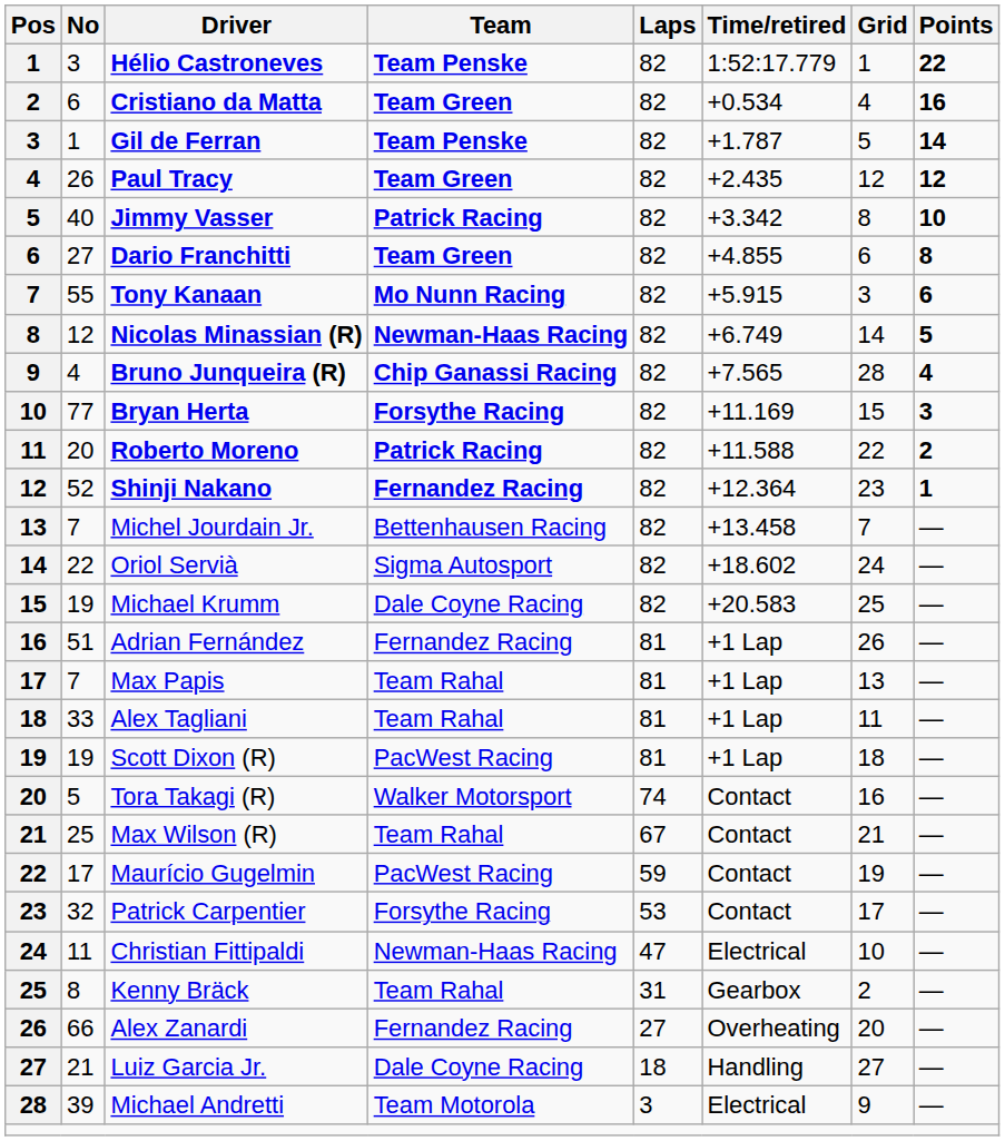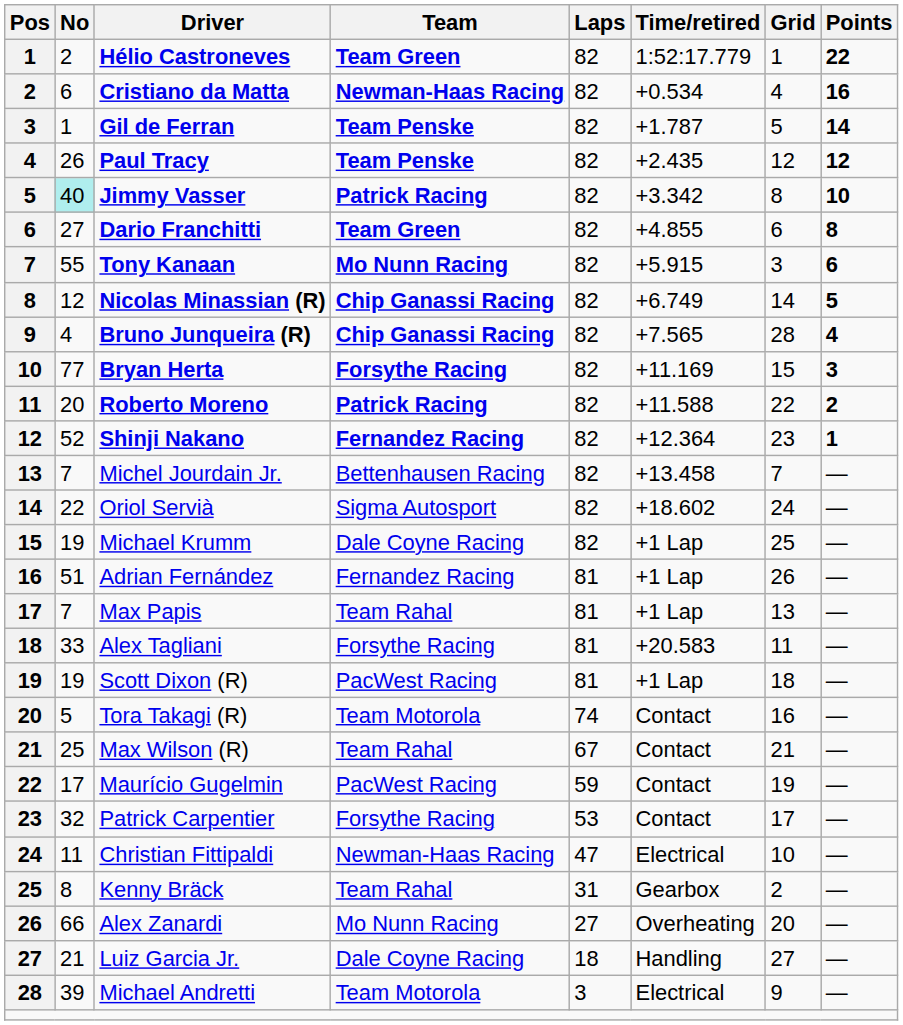 <table class="wikitable" style="font-size:95%;">
 <tr>
 <th>Pos</th>
 <th>No</th>
 <th>Driver</th>
 <th>Team</th>
 <th>Laps</th>
 <th>Time/retired</th>
 <th>Grid</th>
 <th>Points</th>
 </tr>
 <tr>
 <th>1</th>
-<td>3</td>
+<td>2</td>
 <td><strong> <a href='#'>Hélio Castroneves</a></strong></td>
-<td><strong><a href='#'>Team Penske</a></strong></td>
+<td><strong><a href='#'>Team Green</a></strong></td>
 <td>82</td>
 <td>1:52:17.779</td>
 <td>1</td>
 <td><strong>22</strong></td>
 </tr>
 <tr>
 <th>2</th>
 <td>6</td>
 <td><strong> <a href='#'>Cristiano da Matta</a></strong></td>
-<td><strong><a href='#'>Team Green</a></strong></td>
+<td><strong><a href='#'>Newman-Haas Racing</a></strong></td>
 <td>82</td>
 <td>+0.534</td>
 <td>4</td>
 <td><strong>16</strong></td>
 </tr>
 <tr>
 <th>3</th>
 <td>1</td>
 <td><strong> <a href='#'>Gil de Ferran</a></strong></td>
 <td><strong><a href='#'>Team Penske</a></strong></td>
 <td>82</td>
 <td>+1.787</td>
 <td>5</td>
 <td><strong>14</strong></td>
 </tr>
 <tr>
 <th>4</th>
 <td>26</td>
 <td><strong> <a href='#'>Paul Tracy</a></strong></td>
-<td><strong><a href='#'>Team Green</a></strong></td>
+<td><strong><a href='#'>Team Penske</a></strong></td>
 <td>82</td>
 <td>+2.435</td>
 <td>12</td>
 <td><strong>12</strong></td>
 </tr>
 <tr>
 <th>5</th>
-<td>40</td>
+<td style="background: paleturquoise;">40</td>
 <td><strong> <a href='#'>Jimmy Vasser</a></strong></td>
 <td><strong><a href='#'>Patrick Racing</a></strong></td>
 <td>82</td>
 <td>+3.342</td>
 <td>8</td>
 <td><strong>10</strong></td>
 </tr>
 <tr>
 <th>6</th>
 <td>27</td>
 <td><strong> <a href='#'>Dario Franchitti</a></strong></td>
 <td><strong><a href='#'>Team Green</a></strong></td>
 <td>82</td>
 <td>+4.855</td>
 <td>6</td>
 <td><strong>8</strong></td>
 </tr>
 <tr>
 <th>7</th>
 <td>55</td>
 <td><strong> <a href='#'>Tony Kanaan</a></strong></td>
 <td><strong><a href='#'>Mo Nunn Racing</a></strong></td>
 <td>82</td>
 <td>+5.915</td>
 <td>3</td>
 <td><strong>6</strong></td>
 </tr>
 <tr>
 <th>8</th>
 <td>12</td>
 <td><strong> <a href='#'>Nicolas Minassian</a> (R)</strong></td>
-<td><strong><a href='#'>Newman-Haas Racing</a></strong></td>
+<td><strong><a href='#'>Chip Ganassi Racing</a></strong></td>
 <td>82</td>
 <td>+6.749</td>
 <td>14</td>
 <td><strong>5</strong></td>
 </tr>
 <tr>
 <th>9</th>
 <td>4</td>
 <td><strong> <a href='#'>Bruno Junqueira</a> (R)</strong></td>
 <td><strong><a href='#'>Chip Ganassi Racing</a></strong></td>
 <td>82</td>
 <td>+7.565</td>
 <td>28</td>
 <td><strong>4</strong></td>
 </tr>
 <tr>
 <th>10</th>
 <td>77</td>
 <td><strong> <a href='#'>Bryan Herta</a></strong></td>
 <td><strong><a href='#'>Forsythe Racing</a></strong></td>
 <td>82</td>
 <td>+11.169</td>
 <td>15</td>
 <td><strong>3</strong></td>
 </tr>
 <tr>
 <th>11</th>
 <td>20</td>
 <td><strong> <a href='#'>Roberto Moreno</a></strong></td>
 <td><strong><a href='#'>Patrick Racing</a></strong></td>
 <td>82</td>
 <td>+11.588</td>
 <td>22</td>
 <td><strong>2</strong></td>
 </tr>
 <tr>
 <th>12</th>
 <td>52</td>
 <td><strong> <a href='#'>Shinji Nakano</a></strong></td>
 <td><strong><a href='#'>Fernandez Racing</a></strong></td>
 <td>82</td>
 <td>+12.364</td>
 <td>23</td>
 <td><strong>1</strong></td>
 </tr>
 <tr>
 <th>13</th>
 <td>7</td>
 <td> <a href='#'>Michel Jourdain Jr.</a></td>
 <td><a href='#'>Bettenhausen Racing</a></td>
 <td>82</td>
 <td>+13.458</td>
 <td>7</td>
 <td>—</td>
 </tr>
 <tr>
 <th>14</th>
 <td>22</td>
 <td> <a href='#'>Oriol Servià</a></td>
 <td><a href='#'>Sigma Autosport</a></td>
 <td>82</td>
 <td>+18.602</td>
 <td>24</td>
 <td>—</td>
 </tr>
 <tr>
 <th>15</th>
 <td>19</td>
 <td> <a href='#'>Michael Krumm</a></td>
 <td><a href='#'>Dale Coyne Racing</a></td>
 <td>82</td>
-<td>+20.583</td>
+<td>+1 Lap</td>
 <td>25</td>
 <td>—</td>
 </tr>
 <tr>
 <th>16</th>
 <td>51</td>
 <td> <a href='#'>Adrian Fernández</a></td>
 <td><a href='#'>Fernandez Racing</a></td>
 <td>81</td>
 <td>+1 Lap</td>
 <td>26</td>
 <td>—</td>
 </tr>
 <tr>
 <th>17</th>
 <td>7</td>
 <td> <a href='#'>Max Papis</a></td>
 <td><a href='#'>Team Rahal</a></td>
 <td>81</td>
 <td>+1 Lap</td>
 <td>13</td>
 <td>—</td>
 </tr>
 <tr>
 <th>18</th>
 <td>33</td>
 <td> <a href='#'>Alex Tagliani</a></td>
-<td><a href='#'>Team Rahal</a></td>
+<td><a href='#'>Forsythe Racing</a></td>
 <td>81</td>
-<td>+1 Lap</td>
+<td>+20.583</td>
 <td>11</td>
 <td>—</td>
 </tr>
 <tr>
 <th>19</th>
 <td>19</td>
 <td> <a href='#'>Scott Dixon</a> (R)</td>
 <td><a href='#'>PacWest Racing</a></td>
 <td>81</td>
 <td>+1 Lap</td>
 <td>18</td>
 <td>—</td>
 </tr>
 <tr>
 <th>20</th>
 <td>5</td>
 <td> <a href='#'>Tora Takagi</a> (R)</td>
-<td><a href='#'>Walker Motorsport</a></td>
+<td><a href='#'>Team Motorola</a></td>
 <td>74</td>
 <td>Contact</td>
 <td>16</td>
 <td>—</td>
 </tr>
 <tr>
 <th>21</th>
 <td>25</td>
 <td> <a href='#'>Max Wilson</a> (R)</td>
 <td><a href='#'>Team Rahal</a></td>
 <td>67</td>
 <td>Contact</td>
 <td>21</td>
 <td>—</td>
 </tr>
 <tr>
 <th>22</th>
 <td>17</td>
 <td> <a href='#'>Maurício Gugelmin</a></td>
 <td><a href='#'>PacWest Racing</a></td>
 <td>59</td>
 <td>Contact</td>
 <td>19</td>
 <td>—</td>
 </tr>
 <tr>
 <th>23</th>
 <td>32</td>
 <td> <a href='#'>Patrick Carpentier</a></td>
 <td><a href='#'>Forsythe Racing</a></td>
 <td>53</td>
 <td>Contact</td>
 <td>17</td>
 <td>—</td>
 </tr>
 <tr>
 <th>24</th>
 <td>11</td>
 <td> <a href='#'>Christian Fittipaldi</a></td>
 <td><a href='#'>Newman-Haas Racing</a></td>
 <td>47</td>
 <td>Electrical</td>
 <td>10</td>
 <td>—</td>
 </tr>
 <tr>
 <th>25</th>
 <td>8</td>
 <td> <a href='#'>Kenny Bräck</a></td>
 <td><a href='#'>Team Rahal</a></td>
 <td>31</td>
 <td>Gearbox</td>
 <td>2</td>
 <td>—</td>
 </tr>
 <tr>
 <th>26</th>
 <td>66</td>
 <td> <a href='#'>Alex Zanardi</a></td>
-<td><a href='#'>Fernandez Racing</a></td>
+<td><a href='#'>Mo Nunn Racing</a></td>
 <td>27</td>
 <td>Overheating</td>
 <td>20</td>
 <td>—</td>
 </tr>
 <tr>
 <th>27</th>
 <td>21</td>
 <td> <a href='#'>Luiz Garcia Jr.</a></td>
 <td><a href='#'>Dale Coyne Racing</a></td>
 <td>18</td>
 <td>Handling</td>
 <td>27</td>
 <td>—</td>
 </tr>
 <tr>
 <th>28</th>
 <td>39</td>
 <td> <a href='#'>Michael Andretti</a></td>
 <td><a href='#'>Team Motorola</a></td>
 <td>3</td>
 <td>Electrical</td>
 <td>9</td>
 <td>—</td>
 </tr>
 <tr>
 <td colspan="8"></td>
 </tr>
 </table>
